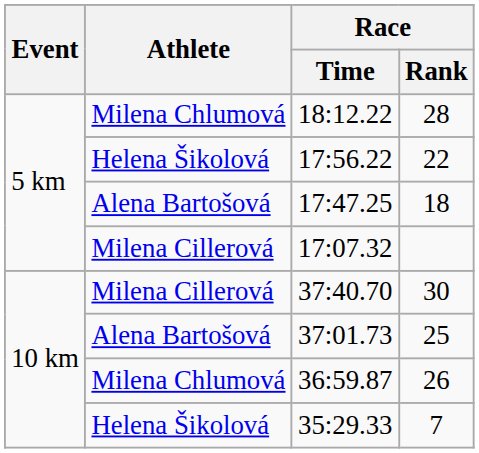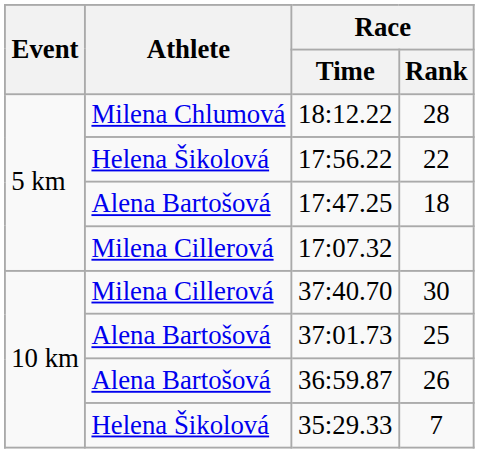 <table class="wikitable" border="1" style="font-size:90%">
 <tr>
 <th rowspan=2>Event</th>
 <th rowspan=2>Athlete</th>
 <th colspan=2>Race</th>
 </tr>
 <tr>
 <th>Time</th>
 <th>Rank</th>
 </tr>
 <tr>
 <td rowspan=4>5 km</td>
 <td><a href='#'>Milena Chlumová</a></td>
 <td align=center>18:12.22</td>
 <td align=center>28</td>
 </tr>
 <tr>
 <td><a href='#'>Helena Šikolová</a></td>
 <td align=center>17:56.22</td>
 <td align=center>22</td>
 </tr>
 <tr>
 <td><a href='#'>Alena Bartošová</a></td>
 <td align=center>17:47.25</td>
 <td align=center>18</td>
 </tr>
 <tr>
 <td><a href='#'>Milena Cillerová</a></td>
 <td align=center>17:07.32</td>
 <td align=center></td>
 </tr>
 <tr>
 <td rowspan=4>10 km</td>
 <td><a href='#'>Milena Cillerová</a></td>
 <td align=center>37:40.70</td>
 <td align=center>30</td>
 </tr>
 <tr>
 <td><a href='#'>Alena Bartošová</a></td>
 <td align=center>37:01.73</td>
 <td align=center>25</td>
 </tr>
 <tr>
-<td><a href='#'>Milena Chlumová</a></td>
+<td><a href='#'>Alena Bartošová</a></td>
 <td align=center>36:59.87</td>
 <td align=center>26</td>
 </tr>
 <tr>
 <td><a href='#'>Helena Šikolová</a></td>
 <td align=center>35:29.33</td>
 <td align=center>7</td>
 </tr>
 </table>
